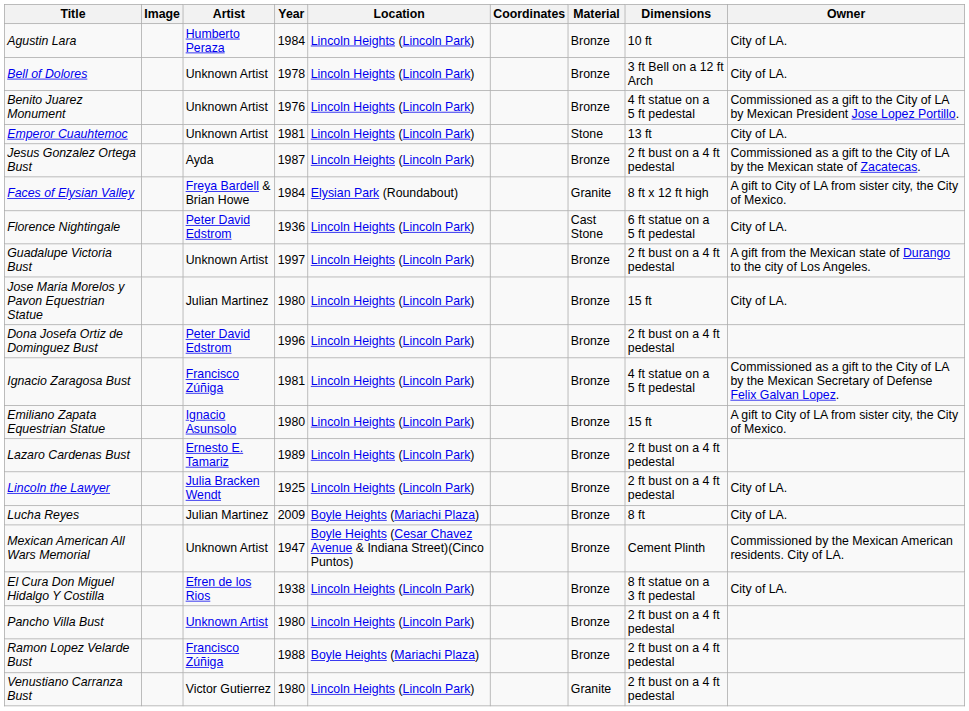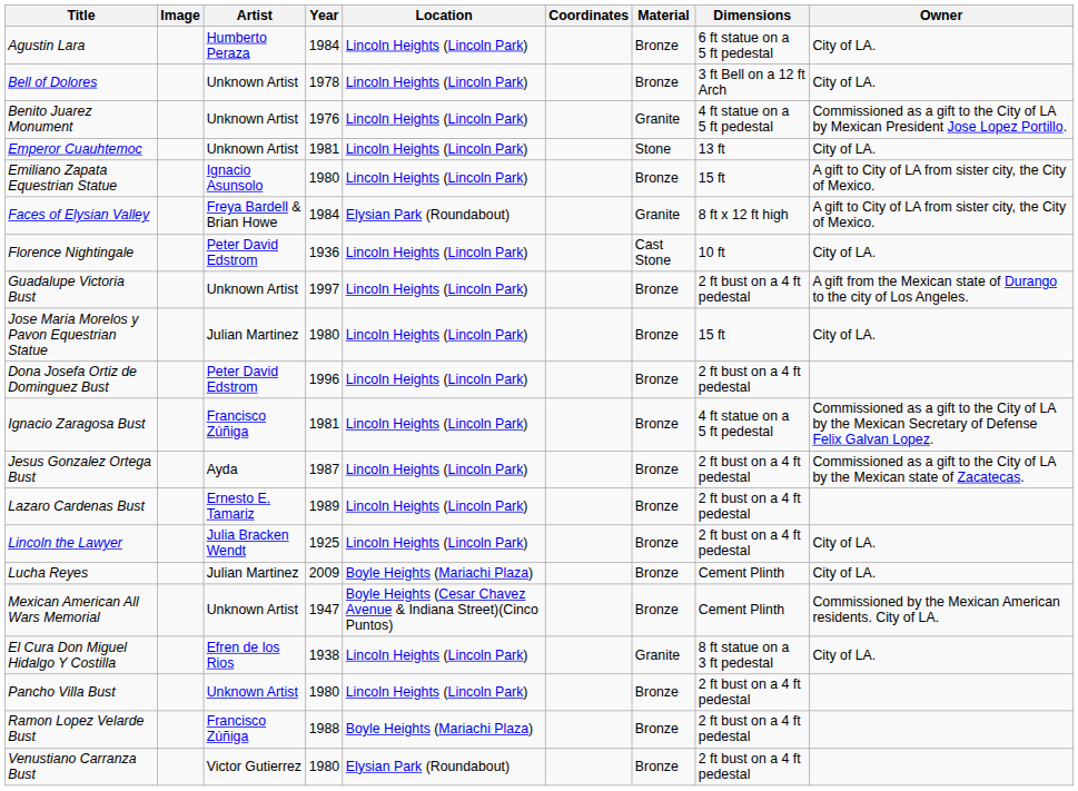 <table class="wikitable sortable">
 <tr>
 <th>Title</th>
 <th>Image</th>
 <th>Artist</th>
 <th>Year</th>
 <th>Location</th>
 <th>Coordinates</th>
 <th>Material</th>
 <th>Dimensions</th>
 <th>Owner</th>
 </tr>
 <tr>
 <td><em>Agustin Lara</em></td>
 <td></td>
 <td><a href='#'>Humberto Peraza</a></td>
 <td>1984</td>
 <td><a href='#'>Lincoln Heights</a> (<a href='#'>Lincoln Park</a>)</td>
 <td><small></small></td>
 <td>Bronze</td>
-<td>10 ft</td>
+<td>6 ft statue on a 5 ft pedestal</td>
 <td>City of LA.</td>
 </tr>
 <tr>
 <td><em><a href='#'>Bell of Dolores</a></em></td>
 <td></td>
 <td>Unknown Artist</td>
 <td>1978</td>
 <td><a href='#'>Lincoln Heights</a> (<a href='#'>Lincoln Park</a>)</td>
 <td><small></small></td>
 <td>Bronze</td>
 <td>3 ft Bell on a 12 ft Arch</td>
 <td>City of LA.</td>
 </tr>
 <tr>
 <td><em>Benito Juarez Monument</em></td>
 <td></td>
 <td>Unknown Artist</td>
 <td>1976</td>
 <td><a href='#'>Lincoln Heights</a> (<a href='#'>Lincoln Park</a>)</td>
 <td><small></small></td>
-<td>Bronze</td>
+<td>Granite</td>
 <td>4 ft statue on a 5 ft pedestal</td>
 <td>Commissioned as a gift to the City of LA by Mexican President <a href='#'>Jose Lopez Portillo</a>.</td>
 </tr>
 <tr>
 <td><em><a href='#'>Emperor Cuauhtemoc</a></em></td>
 <td></td>
 <td>Unknown Artist</td>
 <td>1981</td>
 <td><a href='#'>Lincoln Heights</a> (<a href='#'>Lincoln Park</a>)</td>
 <td><small></small></td>
 <td>Stone</td>
 <td>13 ft</td>
 <td>City of LA.</td>
 </tr>
 <tr>
-<td><em>Jesus Gonzalez Ortega Bust</em></td>
+<td><em>Emiliano Zapata Equestrian Statue</em></td>
 <td></td>
-<td>Ayda</td>
-<td>1987</td>
+<td><a href='#'>Ignacio Asunsolo</a></td>
+<td>1980</td>
 <td><a href='#'>Lincoln Heights</a> (<a href='#'>Lincoln Park</a>)</td>
 <td><small></small></td>
 <td>Bronze</td>
-<td>2 ft bust on a 4 ft pedestal</td>
-<td>Commissioned as a gift to the City of LA by the Mexican state of <a href='#'>Zacatecas</a>.</td>
+<td>15 ft</td>
+<td>A gift to City of LA from sister city, the City of Mexico.</td>
 </tr>
 <tr>
 <td><em><a href='#'>Faces of Elysian Valley</a></em></td>
 <td></td>
 <td><a href='#'>Freya Bardell</a> & Brian Howe</td>
 <td>1984</td>
 <td><a href='#'>Elysian Park</a> (Roundabout)</td>
 <td><small></small></td>
 <td>Granite</td>
 <td>8 ft x 12 ft high</td>
 <td>A gift to City of LA from sister city, the City of Mexico.</td>
 </tr>
 <tr>
 <td><em>Florence Nightingale</em></td>
 <td></td>
 <td><a href='#'>Peter David Edstrom</a></td>
 <td>1936</td>
 <td><a href='#'>Lincoln Heights</a> (<a href='#'>Lincoln Park</a>)</td>
 <td><small></small></td>
 <td>Cast Stone</td>
-<td>6 ft statue on a 5 ft pedestal</td>
+<td>10 ft</td>
 <td>City of LA.</td>
 </tr>
 <tr>
 <td><em>Guadalupe Victoria Bust</em></td>
 <td></td>
 <td>Unknown Artist</td>
 <td>1997</td>
 <td><a href='#'>Lincoln Heights</a> (<a href='#'>Lincoln Park</a>)</td>
 <td><small></small></td>
 <td>Bronze</td>
 <td>2 ft bust on a 4 ft pedestal</td>
 <td>A gift from the Mexican state of <a href='#'>Durango</a> to the city of Los Angeles.</td>
 </tr>
 <tr>
 <td><em>Jose Maria Morelos y Pavon Equestrian Statue</em></td>
 <td></td>
 <td>Julian Martinez</td>
 <td>1980</td>
 <td><a href='#'>Lincoln Heights</a> (<a href='#'>Lincoln Park</a>)</td>
 <td><small></small></td>
 <td>Bronze</td>
 <td>15 ft</td>
 <td>City of LA.</td>
 </tr>
 <tr>
 <td><em>Dona Josefa Ortiz de Dominguez Bust</em></td>
 <td></td>
 <td><a href='#'>Peter David Edstrom</a></td>
 <td>1996</td>
 <td><a href='#'>Lincoln Heights</a> (<a href='#'>Lincoln Park</a>)</td>
 <td><small></small></td>
 <td>Bronze</td>
 <td>2 ft bust on a 4 ft pedestal</td>
 <td></td>
 </tr>
 <tr>
 <td><em>Ignacio Zaragosa Bust</em></td>
 <td></td>
 <td><a href='#'>Francisco Zúñiga</a></td>
 <td>1981</td>
 <td><a href='#'>Lincoln Heights</a> (<a href='#'>Lincoln Park</a>)</td>
 <td><small></small></td>
 <td>Bronze</td>
 <td>4 ft statue on a 5 ft pedestal</td>
 <td>Commissioned as a gift to the City of LA by the Mexican Secretary of Defense <a href='#'>Felix Galvan Lopez</a>.</td>
 </tr>
 <tr>
-<td><em>Emiliano Zapata Equestrian Statue</em></td>
+<td><em>Jesus Gonzalez Ortega Bust</em></td>
 <td></td>
-<td><a href='#'>Ignacio Asunsolo</a></td>
-<td>1980</td>
+<td>Ayda</td>
+<td>1987</td>
 <td><a href='#'>Lincoln Heights</a> (<a href='#'>Lincoln Park</a>)</td>
 <td><small></small></td>
 <td>Bronze</td>
-<td>15 ft</td>
-<td>A gift to City of LA from sister city, the City of Mexico.</td>
+<td>2 ft bust on a 4 ft pedestal</td>
+<td>Commissioned as a gift to the City of LA by the Mexican state of <a href='#'>Zacatecas</a>.</td>
 </tr>
 <tr>
 <td><em>Lazaro Cardenas Bust</em></td>
 <td></td>
 <td><a href='#'>Ernesto E. Tamariz</a></td>
 <td>1989</td>
 <td><a href='#'>Lincoln Heights</a> (<a href='#'>Lincoln Park</a>)</td>
 <td><small></small></td>
 <td>Bronze</td>
 <td>2 ft bust on a 4 ft pedestal</td>
 <td></td>
 </tr>
 <tr>
 <td><em><a href='#'>Lincoln the Lawyer</a></em></td>
 <td></td>
 <td><a href='#'>Julia Bracken Wendt</a></td>
 <td>1925</td>
 <td><a href='#'>Lincoln Heights</a> (<a href='#'>Lincoln Park</a>)</td>
 <td><small></small></td>
 <td>Bronze</td>
 <td>2 ft bust on a 4 ft pedestal</td>
 <td>City of LA.</td>
 </tr>
 <tr>
 <td><em>Lucha Reyes</em></td>
 <td></td>
 <td>Julian Martinez</td>
 <td>2009</td>
 <td><a href='#'>Boyle Heights</a> (<a href='#'>Mariachi Plaza</a>)</td>
 <td><small></small></td>
 <td>Bronze</td>
-<td>8 ft</td>
+<td>Cement Plinth</td>
 <td>City of LA.</td>
 </tr>
 <tr>
 <td><em>Mexican American All Wars Memorial</em></td>
 <td></td>
 <td>Unknown Artist</td>
 <td>1947</td>
 <td><a href='#'>Boyle Heights</a> (<a href='#'>Cesar Chavez Avenue</a> & Indiana Street)(Cinco Puntos)</td>
 <td><small></small></td>
 <td>Bronze</td>
 <td>Cement Plinth</td>
 <td>Commissioned by the Mexican American residents. City of LA.</td>
 </tr>
 <tr>
 <td><em>El Cura Don Miguel Hidalgo Y Costilla</em></td>
 <td></td>
 <td><a href='#'>Efren de los Rios</a></td>
 <td>1938</td>
 <td><a href='#'>Lincoln Heights</a> (<a href='#'>Lincoln Park</a>)</td>
 <td><small></small></td>
-<td>Bronze</td>
+<td>Granite</td>
 <td>8 ft statue on a 3 ft pedestal</td>
 <td>City of LA.</td>
 </tr>
 <tr>
 <td><em>Pancho Villa Bust</em></td>
 <td></td>
 <td><a href='#'>Unknown Artist</a></td>
 <td>1980</td>
 <td><a href='#'>Lincoln Heights</a> (<a href='#'>Lincoln Park</a>)</td>
 <td><small></small></td>
 <td>Bronze</td>
 <td>2 ft bust on a 4 ft pedestal</td>
 <td></td>
 </tr>
 <tr>
 <td><em>Ramon Lopez Velarde Bust</em></td>
 <td></td>
 <td><a href='#'>Francisco Zúñiga</a></td>
 <td>1988</td>
 <td><a href='#'>Boyle Heights</a> (<a href='#'>Mariachi Plaza</a>)</td>
 <td><small></small></td>
 <td>Bronze</td>
 <td>2 ft bust on a 4 ft pedestal</td>
 <td></td>
 </tr>
 <tr>
 <td><em>Venustiano Carranza Bust</em></td>
 <td></td>
 <td>Victor Gutierrez</td>
 <td>1980</td>
-<td><a href='#'>Lincoln Heights</a> (<a href='#'>Lincoln Park</a>)</td>
+<td><a href='#'>Elysian Park</a> (Roundabout)</td>
 <td><small></small></td>
-<td>Granite</td>
+<td>Bronze</td>
 <td>2 ft bust on a 4 ft pedestal</td>
 <td></td>
 </tr>
 </table>
